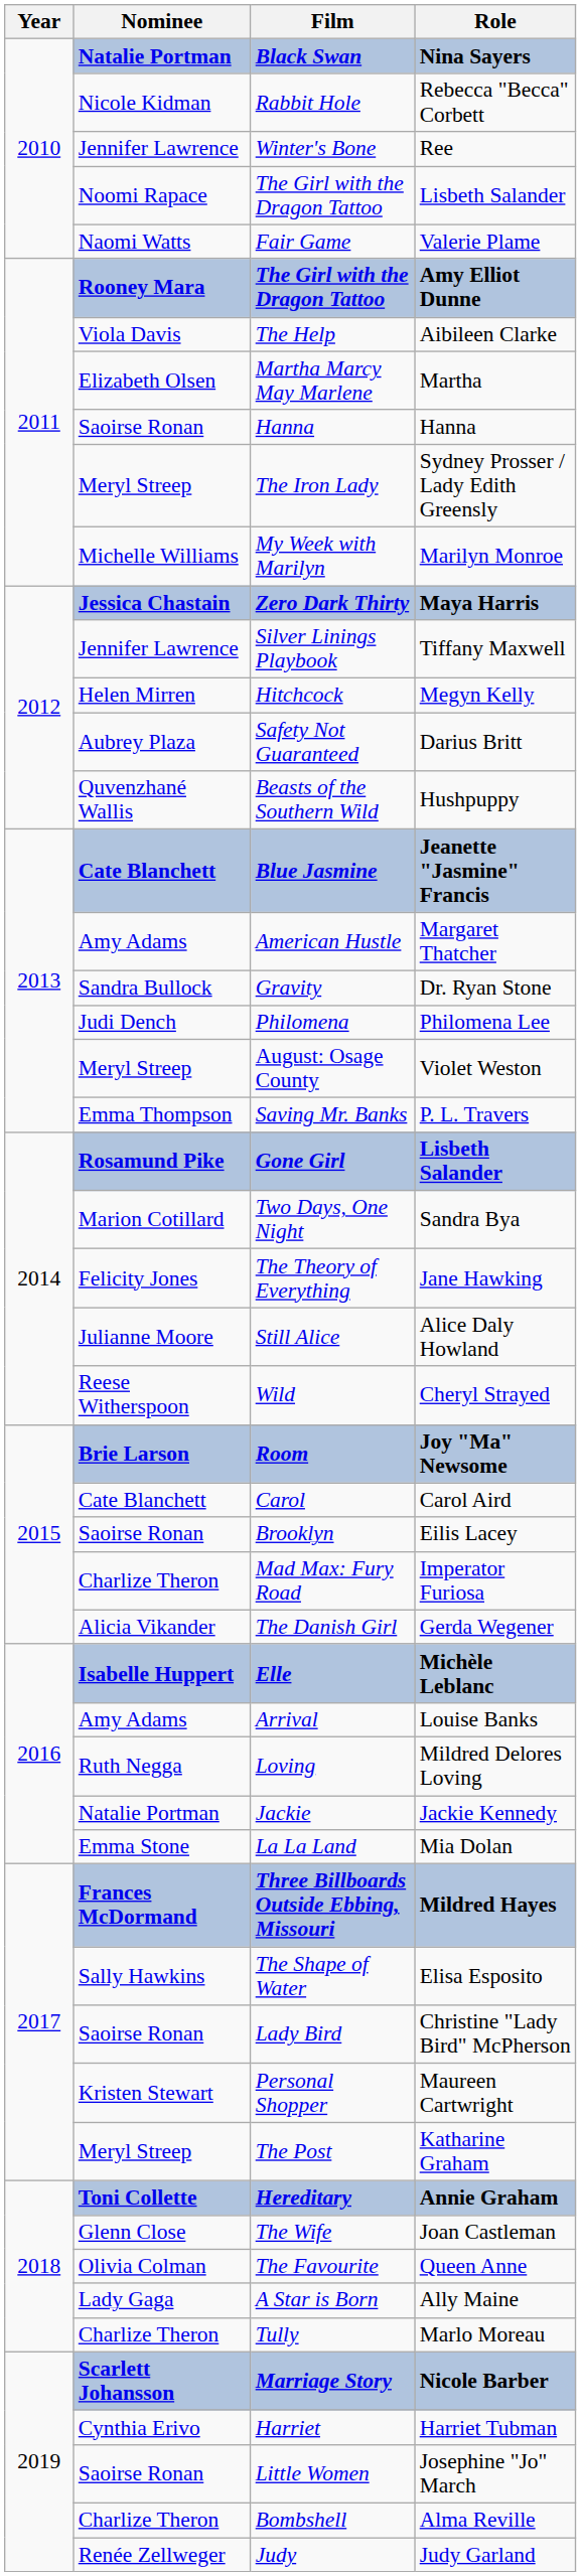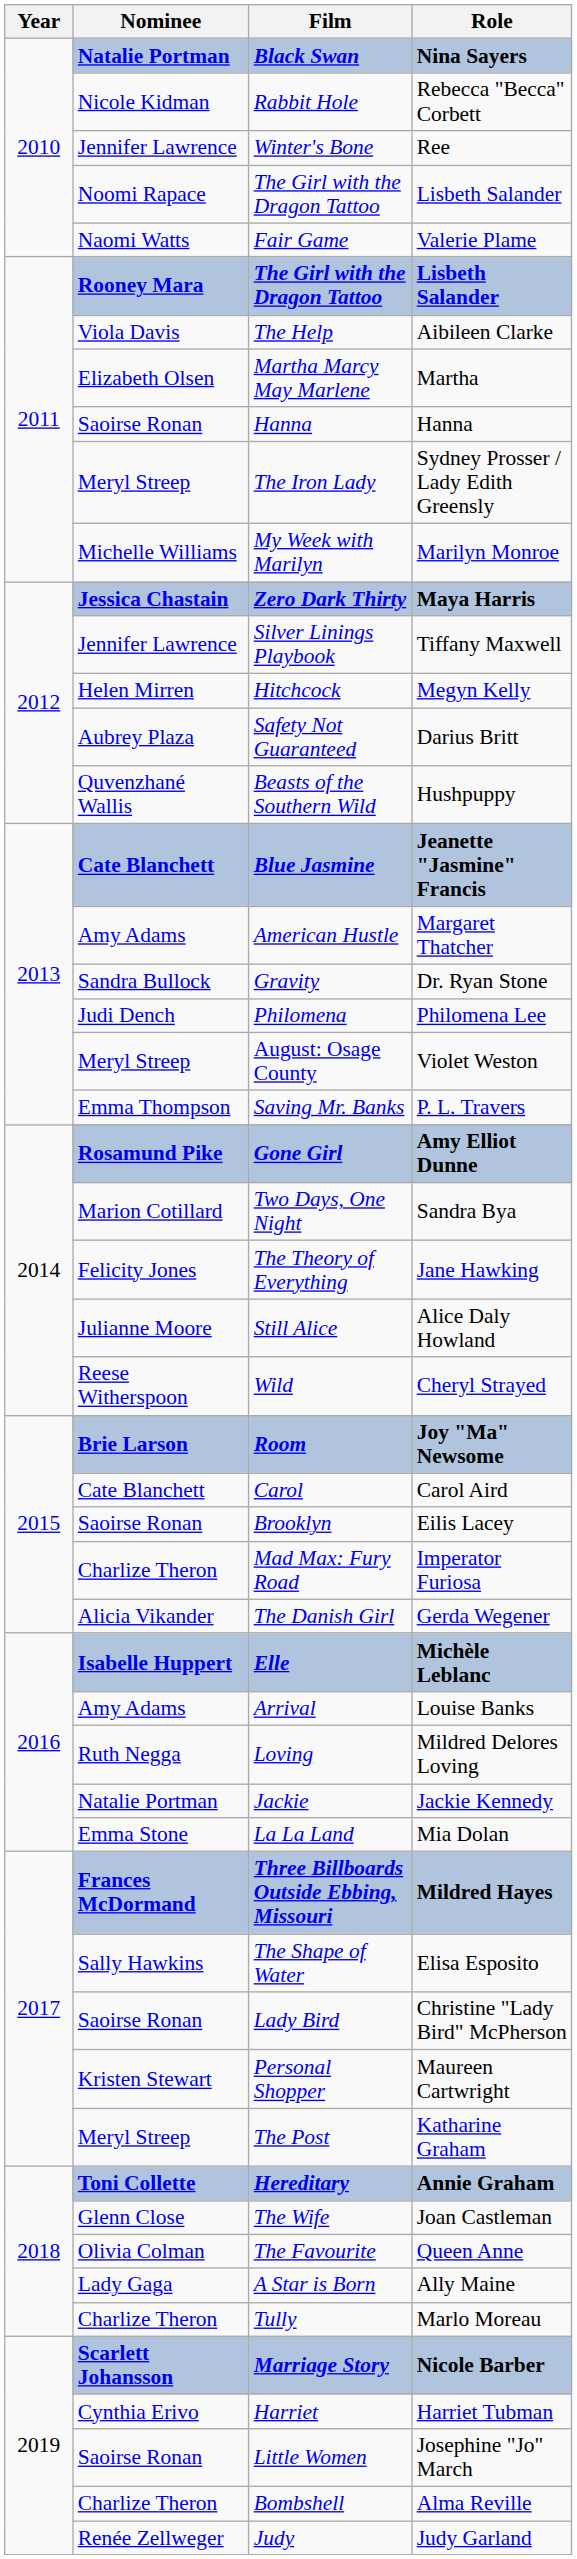 <table class="wikitable" width="68%" cellpadding="5">
 <tr>
 <th width="100"><strong>Year</strong></th>
 <th width="300"><strong>Nominee</strong></th>
 <th width="300"><strong>Film</strong></th>
 <th width="300"><strong>Role</strong></th>
 </tr>
 <tr>
 <td rowspan="5" style="text-align:center;"><a href='#'>2010</a></td>
 <td style="background:#B0C4DE"><strong><a href='#'>Natalie Portman</a></strong></td>
 <td style="background:#B0C4DE"><strong><em><a href='#'>Black Swan</a></em></strong></td>
 <td style="background:#B0C4DE"><strong>Nina Sayers</strong></td>
 </tr>
 <tr>
 <td><a href='#'>Nicole Kidman</a></td>
 <td><em><a href='#'>Rabbit Hole</a></em></td>
 <td>Rebecca "Becca" Corbett</td>
 </tr>
 <tr>
 <td><a href='#'>Jennifer Lawrence</a></td>
 <td><em><a href='#'>Winter's Bone</a></em></td>
 <td>Ree</td>
 </tr>
 <tr>
 <td><a href='#'>Noomi Rapace</a></td>
 <td><em><a href='#'>The Girl with the Dragon Tattoo</a></em></td>
 <td><a href='#'>Lisbeth Salander</a></td>
 </tr>
 <tr>
 <td><a href='#'>Naomi Watts</a></td>
 <td><em><a href='#'>Fair Game</a></em></td>
 <td><a href='#'>Valerie Plame</a></td>
 </tr>
 <tr>
 <td rowspan="6" style="text-align:center;"><a href='#'>2011</a></td>
 <td style="background:#B0C4DE"><strong><a href='#'>Rooney Mara</a></strong></td>
 <td style="background:#B0C4DE"><strong><em><a href='#'>The Girl with the Dragon Tattoo</a></em></strong></td>
-<td style="background:#B0C4DE"><strong>Amy Elliot Dunne</strong></td>
+<td style="background:#B0C4DE"><strong><a href='#'>Lisbeth Salander</a></strong></td>
 </tr>
 <tr>
 <td><a href='#'>Viola Davis</a></td>
 <td><em><a href='#'>The Help</a></em></td>
 <td>Aibileen Clarke</td>
 </tr>
 <tr>
 <td><a href='#'>Elizabeth Olsen</a></td>
 <td><em><a href='#'>Martha Marcy May Marlene</a></em></td>
 <td>Martha</td>
 </tr>
 <tr>
 <td><a href='#'>Saoirse Ronan</a></td>
 <td><em><a href='#'>Hanna</a></em></td>
 <td>Hanna</td>
 </tr>
 <tr>
 <td><a href='#'>Meryl Streep</a></td>
 <td><em><a href='#'>The Iron Lady</a></em></td>
 <td>Sydney Prosser / Lady Edith Greensly</td>
 </tr>
 <tr>
 <td><a href='#'>Michelle Williams</a></td>
 <td><em><a href='#'>My Week with Marilyn</a></em></td>
 <td><a href='#'>Marilyn Monroe</a></td>
 </tr>
 <tr>
 <td rowspan="5" style="text-align:center;"><a href='#'>2012</a></td>
 <td style="background:#B0C4DE"><strong><a href='#'>Jessica Chastain</a></strong></td>
 <td style="background:#B0C4DE"><strong><em><a href='#'>Zero Dark Thirty</a></em></strong></td>
 <td style="background:#B0C4DE"><strong>Maya Harris</strong></td>
 </tr>
 <tr>
 <td><a href='#'>Jennifer Lawrence</a></td>
 <td><em><a href='#'>Silver Linings Playbook</a></em></td>
 <td>Tiffany Maxwell</td>
 </tr>
 <tr>
 <td><a href='#'>Helen Mirren</a></td>
 <td><em><a href='#'>Hitchcock</a></em></td>
 <td><a href='#'>Megyn Kelly</a></td>
 </tr>
 <tr>
 <td><a href='#'>Aubrey Plaza</a></td>
 <td><em><a href='#'>Safety Not Guaranteed</a></em></td>
 <td>Darius Britt</td>
 </tr>
 <tr>
 <td><a href='#'>Quvenzhané Wallis</a></td>
 <td><em><a href='#'>Beasts of the Southern Wild</a></em></td>
 <td>Hushpuppy</td>
 </tr>
 <tr>
 <td rowspan="6" style="text-align:center;"><a href='#'>2013</a></td>
 <td style="background:#B0C4DE"><strong><a href='#'>Cate Blanchett</a></strong></td>
 <td style="background:#B0C4DE"><strong><em><a href='#'>Blue Jasmine</a></em></strong></td>
 <td style="background:#B0C4DE"><strong>Jeanette "Jasmine" Francis</strong></td>
 </tr>
 <tr>
 <td><a href='#'>Amy Adams</a></td>
 <td><em><a href='#'>American Hustle</a></em></td>
 <td><a href='#'>Margaret Thatcher</a></td>
 </tr>
 <tr>
 <td><a href='#'>Sandra Bullock</a></td>
 <td><em><a href='#'>Gravity</a></em></td>
 <td>Dr. Ryan Stone</td>
 </tr>
 <tr>
 <td><a href='#'>Judi Dench</a></td>
 <td><em><a href='#'>Philomena</a></em></td>
 <td><a href='#'>Philomena Lee</a></td>
 </tr>
 <tr>
 <td><a href='#'>Meryl Streep</a></td>
 <td><a href='#'>August: Osage County</a></td>
 <td>Violet Weston</td>
 </tr>
 <tr>
 <td><a href='#'>Emma Thompson</a></td>
 <td><em><a href='#'>Saving Mr. Banks</a></em></td>
 <td><a href='#'>P. L. Travers</a></td>
 </tr>
 <tr>
 <td rowspan="5" style="text-align:center;">2014</td>
 <td style="background:#B0C4DE"><strong><a href='#'>Rosamund Pike</a></strong></td>
 <td style="background:#B0C4DE"><strong><em><a href='#'>Gone Girl</a></em></strong></td>
-<td style="background:#B0C4DE"><strong><a href='#'>Lisbeth Salander</a></strong></td>
+<td style="background:#B0C4DE"><strong>Amy Elliot Dunne</strong></td>
 </tr>
 <tr>
 <td><a href='#'>Marion Cotillard</a></td>
 <td><em><a href='#'>Two Days, One Night</a></em></td>
 <td>Sandra Bya</td>
 </tr>
 <tr>
 <td><a href='#'>Felicity Jones</a></td>
 <td><em><a href='#'>The Theory of Everything</a></em></td>
 <td><a href='#'>Jane Hawking</a></td>
 </tr>
 <tr>
 <td><a href='#'>Julianne Moore</a></td>
 <td><em><a href='#'>Still Alice</a></em></td>
 <td>Alice Daly Howland</td>
 </tr>
 <tr>
 <td><a href='#'>Reese Witherspoon</a></td>
 <td><em><a href='#'>Wild</a></em></td>
 <td><a href='#'>Cheryl Strayed</a></td>
 </tr>
 <tr>
 <td rowspan="5" style="text-align:center;"><a href='#'>2015</a></td>
 <td style="background:#B0C4DE"><strong><a href='#'>Brie Larson</a></strong></td>
 <td style="background:#B0C4DE"><strong><em><a href='#'>Room</a></em></strong></td>
 <td style="background:#B0C4DE"><strong>Joy "Ma" Newsome</strong></td>
 </tr>
 <tr>
 <td><a href='#'>Cate Blanchett</a></td>
 <td><em><a href='#'>Carol</a></em></td>
 <td>Carol Aird</td>
 </tr>
 <tr>
 <td><a href='#'>Saoirse Ronan</a></td>
 <td><em><a href='#'>Brooklyn</a></em></td>
 <td>Eilis Lacey</td>
 </tr>
 <tr>
 <td><a href='#'>Charlize Theron</a></td>
 <td><em><a href='#'>Mad Max: Fury Road</a></em></td>
 <td><a href='#'>Imperator Furiosa</a></td>
 </tr>
 <tr>
 <td><a href='#'>Alicia Vikander</a></td>
 <td><em><a href='#'>The Danish Girl</a></em></td>
 <td><a href='#'>Gerda Wegener</a></td>
 </tr>
 <tr>
 <td rowspan="5" style="text-align:center;"><a href='#'>2016</a></td>
 <td style="background:#B0C4DE"><strong><a href='#'>Isabelle Huppert</a></strong></td>
 <td style="background:#B0C4DE"><strong><em><a href='#'>Elle</a></em></strong></td>
 <td style="background:#B0C4DE"><strong>Michèle Leblanc</strong></td>
 </tr>
 <tr>
 <td><a href='#'>Amy Adams</a></td>
 <td><em><a href='#'>Arrival</a></em></td>
 <td>Louise Banks</td>
 </tr>
 <tr>
 <td><a href='#'>Ruth Negga</a></td>
 <td><em><a href='#'>Loving</a></em></td>
 <td>Mildred Delores Loving</td>
 </tr>
 <tr>
 <td><a href='#'>Natalie Portman</a></td>
 <td><em><a href='#'>Jackie</a></em></td>
 <td><a href='#'>Jackie Kennedy</a></td>
 </tr>
 <tr>
 <td><a href='#'>Emma Stone</a></td>
 <td><em><a href='#'>La La Land</a></em></td>
 <td>Mia Dolan</td>
 </tr>
 <tr>
 <td rowspan="5" style="text-align:center;"><a href='#'>2017</a></td>
 <td style="background:#B0C4DE"><strong><a href='#'>Frances McDormand</a></strong></td>
 <td style="background:#B0C4DE"><strong><em><a href='#'>Three Billboards Outside Ebbing, Missouri</a></em></strong></td>
 <td style="background:#B0C4DE"><strong>Mildred Hayes</strong></td>
 </tr>
 <tr>
 <td><a href='#'>Sally Hawkins</a></td>
 <td><em><a href='#'>The Shape of Water</a></em></td>
 <td>Elisa Esposito</td>
 </tr>
 <tr>
 <td><a href='#'>Saoirse Ronan</a></td>
 <td><em><a href='#'>Lady Bird</a></em></td>
 <td>Christine "Lady Bird" McPherson</td>
 </tr>
 <tr>
 <td><a href='#'>Kristen Stewart</a></td>
 <td><em><a href='#'>Personal Shopper</a></em></td>
 <td>Maureen Cartwright</td>
 </tr>
 <tr>
 <td><a href='#'>Meryl Streep</a></td>
 <td><em><a href='#'>The Post</a></em></td>
 <td><a href='#'>Katharine Graham</a></td>
 </tr>
 <tr>
 <td rowspan="5" style="text-align:center;"><a href='#'>2018</a></td>
 <td style="background:#B0C4DE"><strong><a href='#'>Toni Collette</a></strong></td>
 <td style="background:#B0C4DE"><strong><em><a href='#'>Hereditary</a></em></strong></td>
 <td style="background:#B0C4DE"><strong>Annie Graham</strong></td>
 </tr>
 <tr>
 <td><a href='#'>Glenn Close</a></td>
 <td><em><a href='#'>The Wife</a></em></td>
 <td>Joan Castleman</td>
 </tr>
 <tr>
 <td><a href='#'>Olivia Colman</a></td>
 <td><em><a href='#'>The Favourite</a></em></td>
 <td><a href='#'>Queen Anne</a></td>
 </tr>
 <tr>
 <td><a href='#'>Lady Gaga</a></td>
 <td><em><a href='#'>A Star is Born</a></em></td>
 <td>Ally Maine</td>
 </tr>
 <tr>
 <td><a href='#'>Charlize Theron</a></td>
 <td><em><a href='#'>Tully</a></em></td>
 <td>Marlo Moreau</td>
 </tr>
 <tr>
 <td rowspan="5" style="text-align:center;">2019</td>
 <td style="background:#B0C4DE"><strong><a href='#'>Scarlett Johansson</a></strong></td>
 <td style="background:#B0C4DE"><strong><em><a href='#'>Marriage Story</a></em></strong></td>
 <td style="background:#B0C4DE"><strong>Nicole Barber</strong></td>
 </tr>
 <tr>
 <td><a href='#'>Cynthia Erivo</a></td>
 <td><em><a href='#'>Harriet</a></em></td>
 <td><a href='#'>Harriet Tubman</a></td>
 </tr>
 <tr>
 <td><a href='#'>Saoirse Ronan</a></td>
 <td><em><a href='#'>Little Women</a></em></td>
 <td>Josephine "Jo" March</td>
 </tr>
 <tr>
 <td><a href='#'>Charlize Theron</a></td>
 <td><em><a href='#'>Bombshell</a></em></td>
 <td><a href='#'>Alma Reville</a></td>
 </tr>
 <tr>
 <td><a href='#'>Renée Zellweger</a></td>
 <td><em><a href='#'>Judy</a></em></td>
 <td><a href='#'>Judy Garland</a></td>
 </tr>
 </table>
